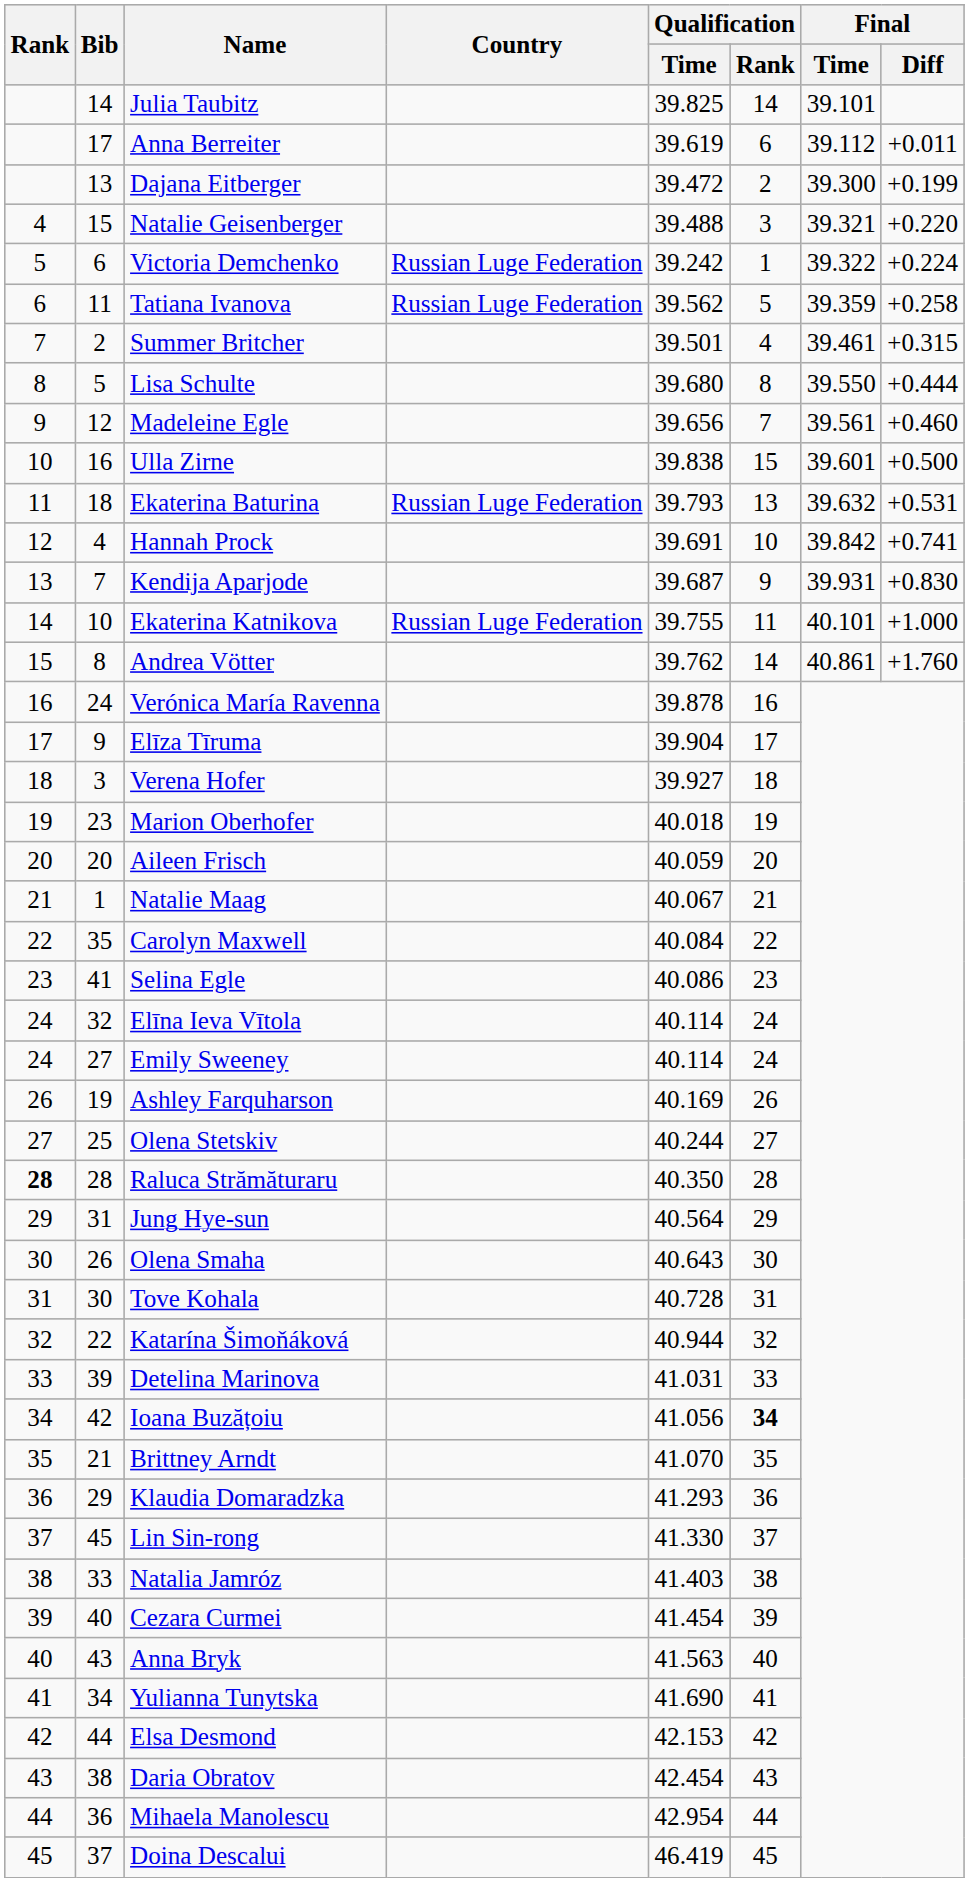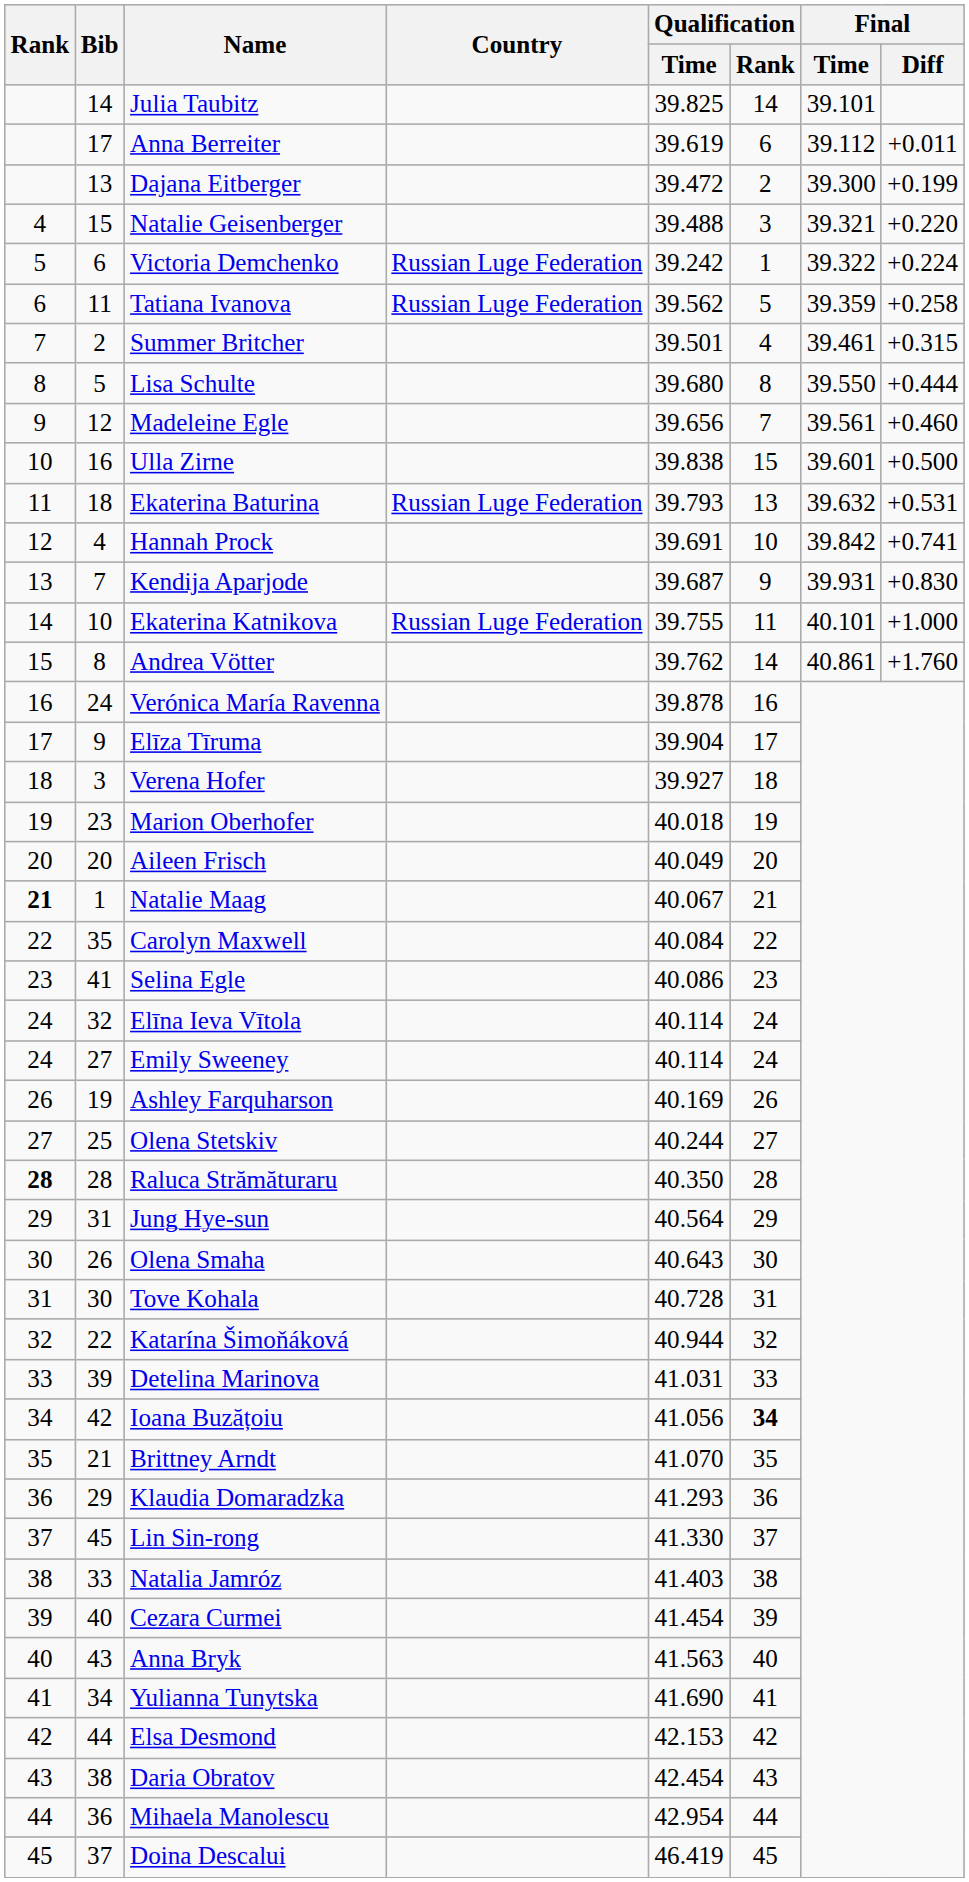 <table class="wikitable sortable" style="text-align:center">
 <tr>
 <th rowspan=2>Rank</th>
 <th rowspan=2>Bib</th>
 <th rowspan=2>Name</th>
 <th rowspan=2>Country</th>
 <th colspan=2>Qualification</th>
 <th colspan=2>Final</th>
 </tr>
 <tr>
 <th>Time</th>
 <th>Rank</th>
 <th>Time</th>
 <th>Diff</th>
 </tr>
 <tr>
 <td></td>
 <td>14</td>
 <td align=left><a href='#'>Julia Taubitz</a></td>
 <td align=left></td>
 <td>39.825</td>
 <td>14</td>
 <td>39.101</td>
 <td></td>
 </tr>
 <tr>
 <td></td>
 <td>17</td>
 <td align=left><a href='#'>Anna Berreiter</a></td>
 <td align=left></td>
 <td>39.619</td>
 <td>6</td>
 <td>39.112</td>
 <td>+0.011</td>
 </tr>
 <tr>
 <td></td>
 <td>13</td>
 <td align=left><a href='#'>Dajana Eitberger</a></td>
 <td align=left></td>
 <td>39.472</td>
 <td>2</td>
 <td>39.300</td>
 <td>+0.199</td>
 </tr>
 <tr>
 <td>4</td>
 <td>15</td>
 <td align=left><a href='#'>Natalie Geisenberger</a></td>
 <td align=left></td>
 <td>39.488</td>
 <td>3</td>
 <td>39.321</td>
 <td>+0.220</td>
 </tr>
 <tr>
 <td>5</td>
 <td>6</td>
 <td align=left><a href='#'>Victoria Demchenko</a></td>
 <td align=left><a href='#'>Russian Luge Federation</a></td>
 <td>39.242</td>
 <td>1</td>
 <td>39.322</td>
 <td>+0.224</td>
 </tr>
 <tr>
 <td>6</td>
 <td>11</td>
 <td align=left><a href='#'>Tatiana Ivanova</a></td>
 <td align=left><a href='#'>Russian Luge Federation</a></td>
 <td>39.562</td>
 <td>5</td>
 <td>39.359</td>
 <td>+0.258</td>
 </tr>
 <tr>
 <td>7</td>
 <td>2</td>
 <td align=left><a href='#'>Summer Britcher</a></td>
 <td align=left></td>
 <td>39.501</td>
 <td>4</td>
 <td>39.461</td>
 <td>+0.315</td>
 </tr>
 <tr>
 <td>8</td>
 <td>5</td>
 <td align=left><a href='#'>Lisa Schulte</a></td>
 <td align=left></td>
 <td>39.680</td>
 <td>8</td>
 <td>39.550</td>
 <td>+0.444</td>
 </tr>
 <tr>
 <td>9</td>
 <td>12</td>
 <td align=left><a href='#'>Madeleine Egle</a></td>
 <td align=left></td>
 <td>39.656</td>
 <td>7</td>
 <td>39.561</td>
 <td>+0.460</td>
 </tr>
 <tr>
 <td>10</td>
 <td>16</td>
 <td align=left><a href='#'>Ulla Zirne</a></td>
 <td align=left></td>
 <td>39.838</td>
 <td>15</td>
 <td>39.601</td>
 <td>+0.500</td>
 </tr>
 <tr>
 <td>11</td>
 <td>18</td>
 <td align=left><a href='#'>Ekaterina Baturina</a></td>
 <td align=left><a href='#'>Russian Luge Federation</a></td>
 <td>39.793</td>
 <td>13</td>
 <td>39.632</td>
 <td>+0.531</td>
 </tr>
 <tr>
 <td>12</td>
 <td>4</td>
 <td align=left><a href='#'>Hannah Prock</a></td>
 <td align=left></td>
 <td>39.691</td>
 <td>10</td>
 <td>39.842</td>
 <td>+0.741</td>
 </tr>
 <tr>
 <td>13</td>
 <td>7</td>
 <td align=left><a href='#'>Kendija Aparjode</a></td>
 <td align=left></td>
 <td>39.687</td>
 <td>9</td>
 <td>39.931</td>
 <td>+0.830</td>
 </tr>
 <tr>
 <td>14</td>
 <td>10</td>
 <td align=left><a href='#'>Ekaterina Katnikova</a></td>
 <td align=left><a href='#'>Russian Luge Federation</a></td>
 <td>39.755</td>
 <td>11</td>
 <td>40.101</td>
 <td>+1.000</td>
 </tr>
 <tr>
 <td>15</td>
 <td>8</td>
 <td align=left><a href='#'>Andrea Vötter</a></td>
 <td align=left></td>
 <td>39.762</td>
 <td>14</td>
 <td>40.861</td>
 <td>+1.760</td>
 </tr>
 <tr>
 <td>16</td>
 <td>24</td>
 <td align=left><a href='#'>Verónica María Ravenna</a></td>
 <td align=left></td>
 <td>39.878</td>
 <td>16</td>
 <td colspan=2 rowspan=30></td>
 </tr>
 <tr>
 <td>17</td>
 <td>9</td>
 <td align=left><a href='#'>Elīza Tīruma</a></td>
 <td align=left></td>
 <td>39.904</td>
 <td>17</td>
 </tr>
 <tr>
 <td>18</td>
 <td>3</td>
 <td align=left><a href='#'>Verena Hofer</a></td>
 <td align=left></td>
 <td>39.927</td>
 <td>18</td>
 </tr>
 <tr>
 <td>19</td>
 <td>23</td>
 <td align=left><a href='#'>Marion Oberhofer</a></td>
 <td align=left></td>
 <td>40.018</td>
 <td>19</td>
 </tr>
 <tr>
 <td>20</td>
 <td>20</td>
 <td align=left><a href='#'>Aileen Frisch</a></td>
 <td align=left></td>
-<td>40.059</td>
+<td>40.049</td>
 <td>20</td>
 </tr>
 <tr>
-<td>21</td>
+<td><strong>21</strong></td>
 <td>1</td>
 <td align=left><a href='#'>Natalie Maag</a></td>
 <td align=left></td>
 <td>40.067</td>
 <td>21</td>
 </tr>
 <tr>
 <td>22</td>
 <td>35</td>
 <td align=left><a href='#'>Carolyn Maxwell</a></td>
 <td align=left></td>
 <td>40.084</td>
 <td>22</td>
 </tr>
 <tr>
 <td>23</td>
 <td>41</td>
 <td align=left><a href='#'>Selina Egle</a></td>
 <td align=left></td>
 <td>40.086</td>
 <td>23</td>
 </tr>
 <tr>
 <td>24</td>
 <td>32</td>
 <td align=left><a href='#'>Elīna Ieva Vītola</a></td>
 <td align=left></td>
 <td>40.114</td>
 <td>24</td>
 </tr>
 <tr>
 <td>24</td>
 <td>27</td>
 <td align=left><a href='#'>Emily Sweeney</a></td>
 <td align=left></td>
 <td>40.114</td>
 <td>24</td>
 </tr>
 <tr>
 <td>26</td>
 <td>19</td>
 <td align=left><a href='#'>Ashley Farquharson</a></td>
 <td align=left></td>
 <td>40.169</td>
 <td>26</td>
 </tr>
 <tr>
 <td>27</td>
 <td>25</td>
 <td align=left><a href='#'>Olena Stetskiv</a></td>
 <td align=left></td>
 <td>40.244</td>
 <td>27</td>
 </tr>
 <tr>
 <td><strong>28</strong></td>
 <td>28</td>
 <td align=left><a href='#'>Raluca Strămăturaru</a></td>
 <td align=left></td>
 <td>40.350</td>
 <td>28</td>
 </tr>
 <tr>
 <td>29</td>
 <td>31</td>
 <td align=left><a href='#'>Jung Hye-sun</a></td>
 <td align=left></td>
 <td>40.564</td>
 <td>29</td>
 </tr>
 <tr>
 <td>30</td>
 <td>26</td>
 <td align=left><a href='#'>Olena Smaha</a></td>
 <td align=left></td>
 <td>40.643</td>
 <td>30</td>
 </tr>
 <tr>
 <td>31</td>
 <td>30</td>
 <td align=left><a href='#'>Tove Kohala</a></td>
 <td align=left></td>
 <td>40.728</td>
 <td>31</td>
 </tr>
 <tr>
 <td>32</td>
 <td>22</td>
 <td align=left><a href='#'>Katarína Šimoňáková</a></td>
 <td align=left></td>
 <td>40.944</td>
 <td>32</td>
 </tr>
 <tr>
 <td>33</td>
 <td>39</td>
 <td align=left><a href='#'>Detelina Marinova</a></td>
 <td align=left></td>
 <td>41.031</td>
 <td>33</td>
 </tr>
 <tr>
 <td>34</td>
 <td>42</td>
 <td align=left><a href='#'>Ioana Buzățoiu</a></td>
 <td align=left></td>
 <td>41.056</td>
 <td><strong>34</strong></td>
 </tr>
 <tr>
 <td>35</td>
 <td>21</td>
 <td align=left><a href='#'>Brittney Arndt</a></td>
 <td align=left></td>
 <td>41.070</td>
 <td>35</td>
 </tr>
 <tr>
 <td>36</td>
 <td>29</td>
 <td align=left><a href='#'>Klaudia Domaradzka</a></td>
 <td align=left></td>
 <td>41.293</td>
 <td>36</td>
 </tr>
 <tr>
 <td>37</td>
 <td>45</td>
 <td align=left><a href='#'>Lin Sin-rong</a></td>
 <td align=left></td>
 <td>41.330</td>
 <td>37</td>
 </tr>
 <tr>
 <td>38</td>
 <td>33</td>
 <td align=left><a href='#'>Natalia Jamróz</a></td>
 <td align=left></td>
 <td>41.403</td>
 <td>38</td>
 </tr>
 <tr>
 <td>39</td>
 <td>40</td>
 <td align=left><a href='#'>Cezara Curmei</a></td>
 <td align=left></td>
 <td>41.454</td>
 <td>39</td>
 </tr>
 <tr>
 <td>40</td>
 <td>43</td>
 <td align=left><a href='#'>Anna Bryk</a></td>
 <td align=left></td>
 <td>41.563</td>
 <td>40</td>
 </tr>
 <tr>
 <td>41</td>
 <td>34</td>
 <td align=left><a href='#'>Yulianna Tunytska</a></td>
 <td align=left></td>
 <td>41.690</td>
 <td>41</td>
 </tr>
 <tr>
 <td>42</td>
 <td>44</td>
 <td align=left><a href='#'>Elsa Desmond</a></td>
 <td align=left></td>
 <td>42.153</td>
 <td>42</td>
 </tr>
 <tr>
 <td>43</td>
 <td>38</td>
 <td align=left><a href='#'>Daria Obratov</a></td>
 <td align=left></td>
 <td>42.454</td>
 <td>43</td>
 </tr>
 <tr>
 <td>44</td>
 <td>36</td>
 <td align=left><a href='#'>Mihaela Manolescu</a></td>
 <td align=left></td>
 <td>42.954</td>
 <td>44</td>
 </tr>
 <tr>
 <td>45</td>
 <td>37</td>
 <td align=left><a href='#'>Doina Descalui</a></td>
 <td align=left></td>
 <td>46.419</td>
 <td>45</td>
 </tr>
 </table>
